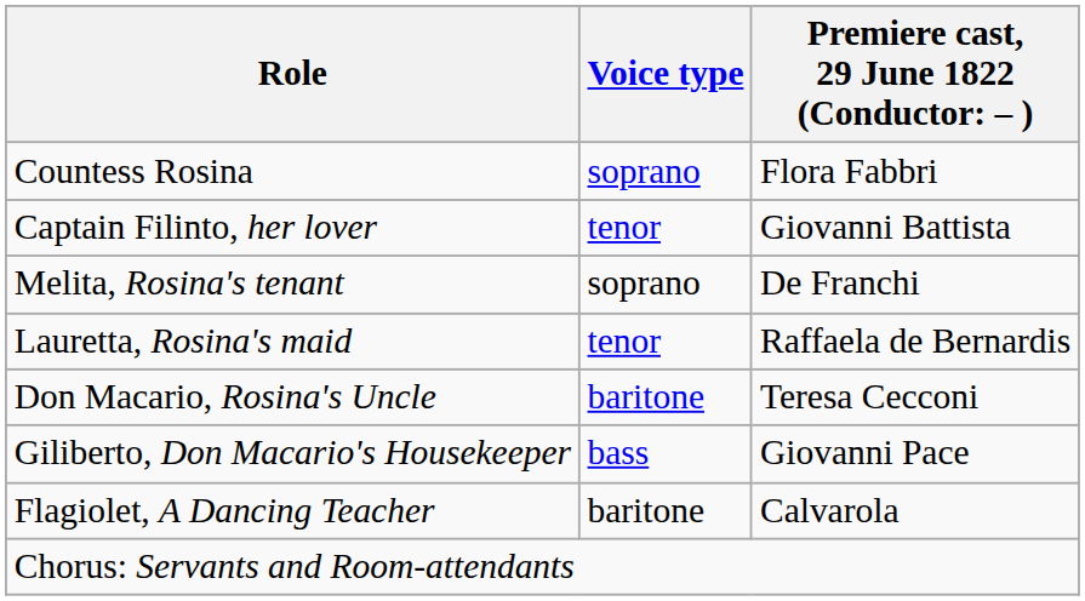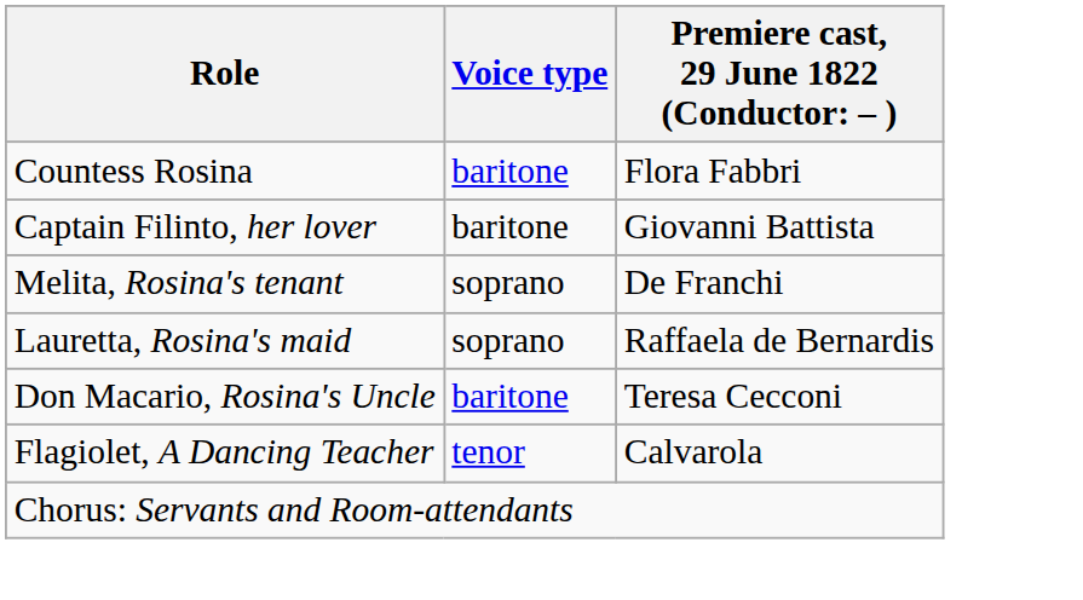 <table class="wikitable">
 <tr>
 <th>Role</th>
 <th><a href='#'>Voice type</a></th>
 <th>Premiere cast,<br>29 June 1822<br>(Conductor: – )</th>
 </tr>
 <tr>
 <td>Countess Rosina</td>
-<td><a href='#'>soprano</a></td>
+<td><a href='#'>baritone</a></td>
 <td>Flora Fabbri</td>
 </tr>
 <tr>
 <td>Captain Filinto, <em>her lover</em></td>
-<td><a href='#'>tenor</a></td>
+<td>baritone</td>
 <td>Giovanni Battista</td>
 </tr>
 <tr>
 <td>Melita, <em>Rosina's tenant</em></td>
 <td>soprano</td>
 <td>De Franchi</td>
 </tr>
 <tr>
 <td>Lauretta, <em>Rosina's maid</em></td>
-<td><a href='#'>tenor</a></td>
+<td>soprano</td>
 <td>Raffaela de Bernardis</td>
 </tr>
 <tr>
 <td>Don Macario, <em>Rosina's Uncle</em></td>
 <td><a href='#'>baritone</a></td>
 <td>Teresa Cecconi</td>
 </tr>
 <tr>
-<td>Giliberto, <em>Don Macario's Housekeeper</em></td>
-<td><a href='#'>bass</a></td>
-<td>Giovanni Pace</td>
-</tr>
-<tr>
 <td>Flagiolet, <em>A Dancing Teacher</em></td>
-<td>baritone</td>
+<td><a href='#'>tenor</a></td>
 <td>Calvarola</td>
 </tr>
 <tr>
 <td colspan="3">Chorus: <em>Servants and Room-attendants</em></td>
 </tr>
 </table>
